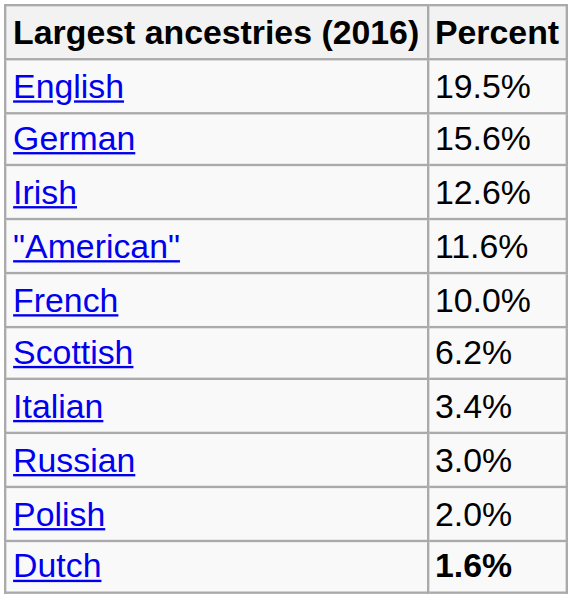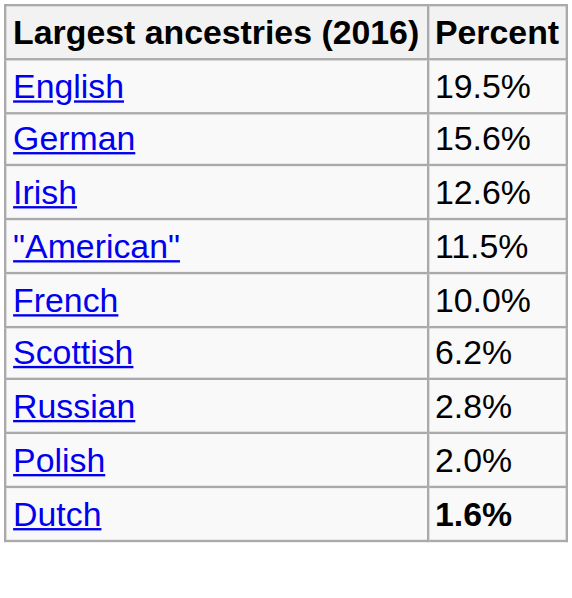 <table class="wikitable sortable collapsible" style="font-size: 90%;">
 <tr>
 <th>Largest ancestries (2016)</th>
 <th>Percent</th>
 </tr>
 <tr>
 <td><a href='#'>English</a></td>
 <td>19.5%</td>
 </tr>
 <tr>
 <td><a href='#'>German</a></td>
 <td>15.6%</td>
 </tr>
 <tr>
 <td><a href='#'>Irish</a></td>
 <td>12.6%</td>
 </tr>
 <tr>
 <td><a href='#'>"American"</a></td>
-<td>11.6%</td>
+<td>11.5%</td>
 </tr>
 <tr>
 <td><a href='#'>French</a></td>
 <td>10.0%</td>
 </tr>
 <tr>
 <td><a href='#'>Scottish</a></td>
 <td>6.2%</td>
 </tr>
 <tr>
-<td><a href='#'>Italian</a></td>
-<td>3.4%</td>
-</tr>
-<tr>
 <td><a href='#'>Russian</a></td>
-<td>3.0%</td>
+<td>2.8%</td>
 </tr>
 <tr>
 <td><a href='#'>Polish</a></td>
 <td>2.0%</td>
 </tr>
 <tr>
 <td><a href='#'>Dutch</a></td>
 <td><strong>1.6%</strong></td>
 </tr>
 </table>
